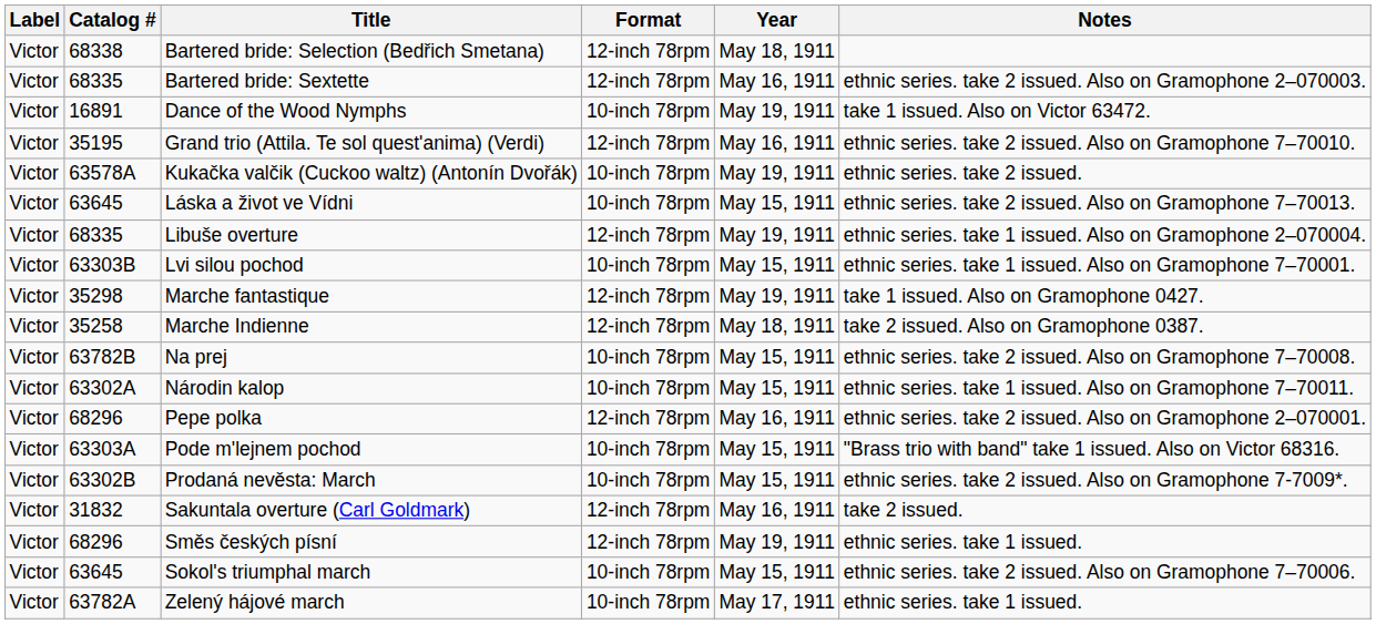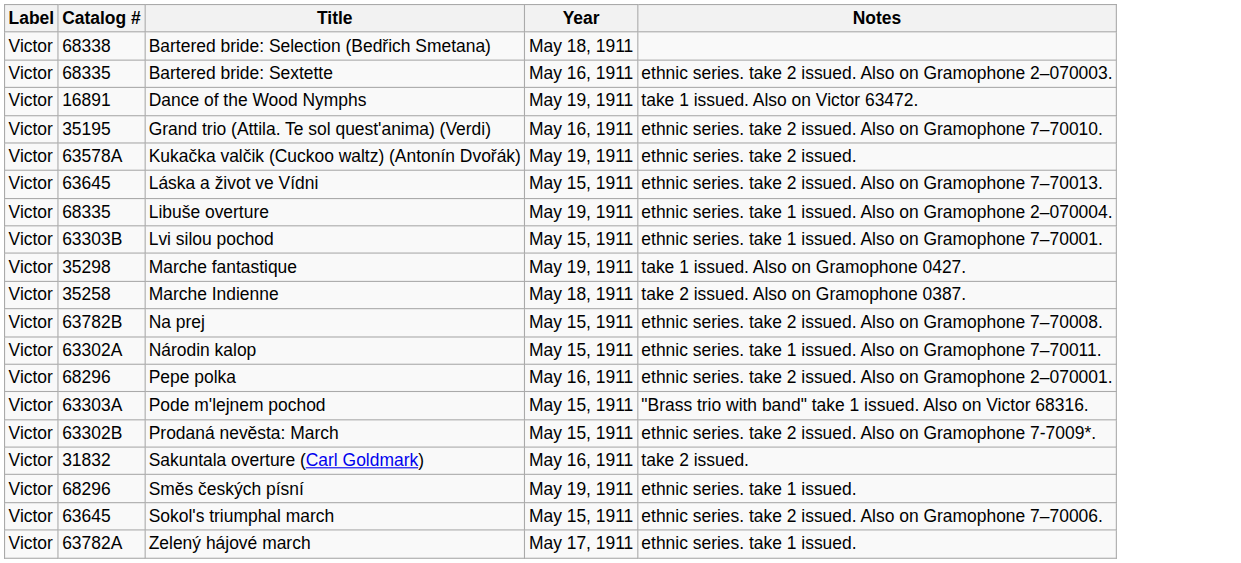 <table class=wikitable>
 <tr>
 <th Record Label>Label</th>
 <th>Catalog #</th>
 <th>Title</th>
-<th>Format</th>
 <th>Year</th>
 <th>Notes</th>
 </tr>
 <tr>
 <td>Victor</td>
 <td>68338</td>
 <td>Bartered bride: Selection (Bedřich Smetana)</td>
-<td>12-inch 78rpm</td>
 <td>May 18, 1911</td>
 <td></td>
 </tr>
 <tr>
 <td>Victor</td>
 <td>68335</td>
 <td>Bartered bride: Sextette</td>
-<td>12-inch 78rpm</td>
 <td>May 16, 1911</td>
 <td>ethnic series. take 2 issued. Also on Gramophone 2–070003.</td>
 </tr>
 <tr>
 <td>Victor</td>
 <td>16891</td>
 <td>Dance of the Wood Nymphs</td>
-<td>10-inch 78rpm</td>
 <td>May 19, 1911</td>
 <td>take 1 issued. Also on Victor 63472.</td>
 </tr>
 <tr>
 <td>Victor</td>
 <td>35195</td>
 <td>Grand trio (Attila. Te sol quest'anima) (Verdi)</td>
-<td>12-inch 78rpm</td>
 <td>May 16, 1911</td>
 <td>ethnic series. take 2 issued. Also on Gramophone 7–70010.</td>
 </tr>
 <tr>
 <td>Victor</td>
 <td>63578A</td>
 <td>Kukačka valčik (Cuckoo waltz) (Antonín Dvořák)</td>
-<td>10-inch 78rpm</td>
 <td>May 19, 1911</td>
 <td>ethnic series. take 2 issued.</td>
 </tr>
 <tr>
 <td>Victor</td>
 <td>63645</td>
 <td>Láska a život ve Vídni</td>
-<td>10-inch 78rpm</td>
 <td>May 15, 1911</td>
 <td>ethnic series. take 2 issued. Also on Gramophone 7–70013.</td>
 </tr>
 <tr>
 <td>Victor</td>
 <td>68335</td>
 <td>Libuše overture</td>
-<td>12-inch 78rpm</td>
 <td>May 19, 1911</td>
 <td>ethnic series. take 1 issued. Also on Gramophone 2–070004.</td>
 </tr>
 <tr>
 <td>Victor</td>
 <td>63303B</td>
 <td>Lvi silou pochod</td>
-<td>10-inch 78rpm</td>
 <td>May 15, 1911</td>
 <td>ethnic series. take 1 issued. Also on Gramophone 7–70001.</td>
 </tr>
 <tr>
 <td>Victor</td>
 <td>35298</td>
 <td>Marche fantastique</td>
-<td>12-inch 78rpm</td>
 <td>May 19, 1911</td>
 <td>take 1 issued. Also on Gramophone 0427.</td>
 </tr>
 <tr>
 <td>Victor</td>
 <td>35258</td>
 <td>Marche Indienne</td>
-<td>12-inch 78rpm</td>
 <td>May 18, 1911</td>
 <td>take 2 issued. Also on Gramophone 0387.</td>
 </tr>
 <tr>
 <td>Victor</td>
 <td>63782B</td>
 <td>Na prej</td>
-<td>10-inch 78rpm</td>
 <td>May 15, 1911</td>
 <td>ethnic series. take 2 issued. Also on Gramophone 7–70008.</td>
 </tr>
 <tr>
 <td>Victor</td>
 <td>63302A</td>
 <td>Národin kalop</td>
-<td>10-inch 78rpm</td>
 <td>May 15, 1911</td>
 <td>ethnic series. take 1 issued. Also on Gramophone 7–70011.</td>
 </tr>
 <tr>
 <td>Victor</td>
 <td>68296</td>
 <td>Pepe polka</td>
-<td>12-inch 78rpm</td>
 <td>May 16, 1911</td>
 <td>ethnic series. take 2 issued. Also on Gramophone 2–070001.</td>
 </tr>
 <tr>
 <td>Victor</td>
 <td>63303A</td>
 <td>Pode m'lejnem pochod</td>
-<td>10-inch 78rpm</td>
 <td>May 15, 1911</td>
 <td>"Brass trio with band" take 1 issued. Also on Victor 68316.</td>
 </tr>
 <tr>
 <td>Victor</td>
 <td>63302B</td>
 <td>Prodaná nevěsta: March</td>
-<td>10-inch 78rpm</td>
 <td>May 15, 1911</td>
 <td>ethnic series. take 2 issued. Also on Gramophone 7-7009*.</td>
 </tr>
 <tr>
 <td>Victor</td>
 <td>31832</td>
 <td>Sakuntala overture (<a href='#'>Carl Goldmark</a>)</td>
-<td>12-inch 78rpm</td>
 <td>May 16, 1911</td>
 <td>take 2 issued.</td>
 </tr>
 <tr>
 <td>Victor</td>
 <td>68296</td>
 <td>Směs českých písní</td>
-<td>12-inch 78rpm</td>
 <td>May 19, 1911</td>
 <td>ethnic series. take 1 issued.</td>
 </tr>
 <tr>
 <td>Victor</td>
 <td>63645</td>
 <td>Sokol's triumphal march</td>
-<td>10-inch 78rpm</td>
 <td>May 15, 1911</td>
 <td>ethnic series. take 2 issued. Also on Gramophone 7–70006.</td>
 </tr>
 <tr>
 <td>Victor</td>
 <td>63782A</td>
 <td>Zelený hájové march</td>
-<td>10-inch 78rpm</td>
 <td>May 17, 1911</td>
 <td>ethnic series. take 1 issued.</td>
 </tr>
 </table>
